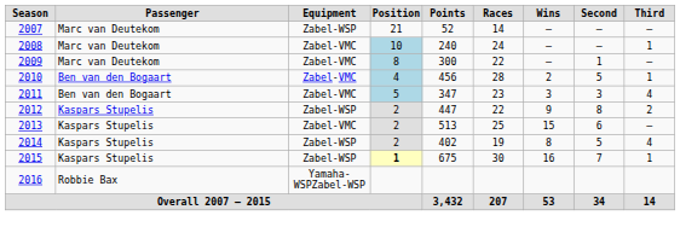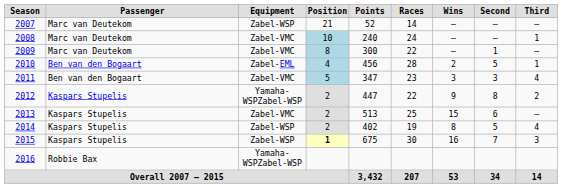 <table class="wikitable">
 <tr align="center" style="background:#dfdfdf;">
 <td width="60"><strong>Season</strong></td>
 <td width="300"><strong>Passenger</strong></td>
 <td width="100"><strong>Equipment</strong></td>
 <td width="30"><strong>Position</strong></td>
 <td width="60"><strong>Points</strong></td>
 <td width="60"><strong>Races</strong></td>
 <td width="60"><strong>Wins</strong></td>
 <td width="60"><strong>Second</strong></td>
 <td width="60"><strong>Third</strong></td>
 </tr>
 <tr align="center">
 <td><a href='#'>2007</a></td>
 <td align="left">Marc van Deutekom</td>
 <td>Zabel-WSP</td>
 <td>21</td>
 <td>52</td>
 <td>14</td>
 <td>—</td>
 <td>—</td>
 <td>—</td>
 </tr>
 <tr align="center">
 <td><a href='#'>2008</a></td>
 <td align="left">Marc van Deutekom</td>
 <td>Zabel-VMC</td>
 <td style="background:lightblue;">10</td>
 <td>240</td>
 <td>24</td>
 <td>—</td>
 <td>—</td>
 <td>1</td>
 </tr>
 <tr align="center">
 <td><a href='#'>2009</a></td>
 <td align="left">Marc van Deutekom</td>
 <td>Zabel-VMC</td>
 <td style="background:lightblue;">8</td>
 <td>300</td>
 <td>22</td>
 <td>—</td>
 <td>1</td>
 <td>—</td>
 </tr>
 <tr align="center">
 <td><a href='#'>2010</a></td>
 <td align="left"><a href='#'>Ben van den Bogaart</a></td>
-<td><a href='#'>Zabel</a>-<a href='#'>VMC</a></td>
+<td>Zabel-<a href='#'>EML</a></td>
 <td style="background:lightblue;">4</td>
 <td>456</td>
 <td>28</td>
 <td>2</td>
 <td>5</td>
 <td>1</td>
 </tr>
 <tr align="center">
 <td><a href='#'>2011</a></td>
 <td align="left">Ben van den Bogaart</td>
 <td>Zabel-VMC</td>
 <td style="background:lightblue;">5</td>
 <td>347</td>
 <td>23</td>
 <td>3</td>
 <td>3</td>
 <td>4</td>
 </tr>
 <tr align="center">
 <td><a href='#'>2012</a></td>
 <td align="left"><a href='#'>Kaspars Stupelis</a></td>
-<td>Zabel-WSP</td>
+<td>Yamaha-WSPZabel-WSP</td>
 <td style="background:#dfdfdf;">2</td>
 <td>447</td>
 <td>22</td>
 <td>9</td>
 <td>8</td>
 <td>2</td>
 </tr>
 <tr align="center">
 <td><a href='#'>2013</a></td>
 <td align="left">Kaspars Stupelis</td>
 <td>Zabel-VMC</td>
 <td style="background:#dfdfdf;">2</td>
 <td>513</td>
 <td>25</td>
 <td>15</td>
 <td>6</td>
 <td>—</td>
 </tr>
 <tr align="center">
 <td><a href='#'>2014</a></td>
 <td align="left">Kaspars Stupelis</td>
 <td>Zabel-WSP</td>
 <td style="background:#dfdfdf;">2</td>
 <td>402</td>
 <td>19</td>
 <td>8</td>
 <td>5</td>
 <td>4</td>
 </tr>
 <tr align="center">
 <td><a href='#'>2015</a></td>
 <td align="left">Kaspars Stupelis</td>
 <td>Zabel-WSP</td>
 <td style="background:#ffffbf;"><strong>1</strong></td>
 <td>675</td>
 <td>30</td>
 <td>16</td>
 <td>7</td>
-<td>1</td>
+<td>3</td>
 </tr>
 <tr align="center">
 <td><a href='#'>2016</a></td>
 <td align="left">Robbie Bax</td>
 <td>Yamaha-WSPZabel-WSP</td>
 <td></td>
 <td></td>
 <td></td>
 <td></td>
 <td></td>
 <td></td>
 </tr>
 <tr align="center" style="background:#dfdfdf;">
 <td align="center" colspan=4><strong>Overall 2007 – 2015</strong></td>
 <td><strong>3,432</strong></td>
 <td><strong>207</strong></td>
 <td><strong>53</strong></td>
 <td><strong>34</strong></td>
 <td><strong>14</strong></td>
 </tr>
 </table>
